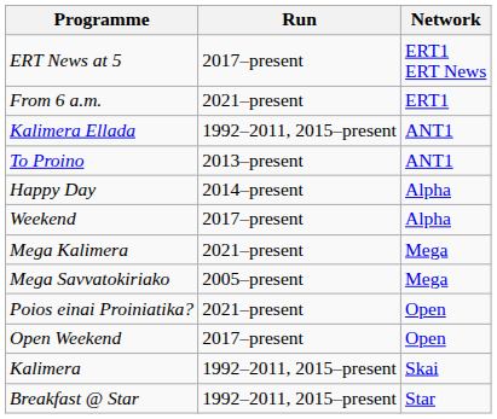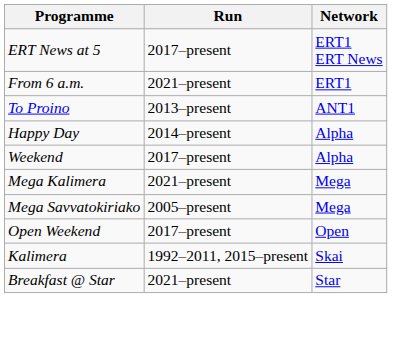 <table class="wikitable">
 <tr>
 <th>Programme</th>
 <th>Run</th>
 <th>Network</th>
 </tr>
 <tr>
 <td><em>ERT News at 5</em></td>
 <td>2017–present</td>
 <td><a href='#'>ERT1</a><br><a href='#'>ERT News</a></td>
 </tr>
 <tr>
 <td><em>From 6 a.m.</em></td>
 <td>2021–present</td>
 <td><a href='#'>ERT1</a></td>
-</tr>
-<tr>
-<td><em><a href='#'>Kalimera Ellada</a></em></td>
-<td>1992–2011, 2015–present</td>
-<td><a href='#'>ANT1</a></td>
 </tr>
 <tr>
 <td><em><a href='#'>To Proino</a></em></td>
 <td>2013–present</td>
 <td><a href='#'>ANT1</a></td>
 </tr>
 <tr>
 <td><em>Happy Day</em></td>
 <td>2014–present</td>
 <td><a href='#'>Alpha</a></td>
 </tr>
 <tr>
 <td><em>Weekend</em></td>
 <td>2017–present</td>
 <td><a href='#'>Alpha</a></td>
 </tr>
 <tr>
 <td><em>Mega Kalimera</em></td>
 <td>2021–present</td>
 <td><a href='#'>Mega</a></td>
 </tr>
 <tr>
 <td><em>Mega Savvatokiriako</em></td>
 <td>2005–present</td>
 <td><a href='#'>Mega</a></td>
 </tr>
 <tr>
-<td><em>Poios einai Proiniatika?</em></td>
-<td>2021–present</td>
-<td><a href='#'>Open</a></td>
-</tr>
-<tr>
 <td><em>Open Weekend</em></td>
 <td>2017–present</td>
 <td><a href='#'>Open</a></td>
 </tr>
 <tr>
 <td><em>Kalimera</em></td>
 <td>1992–2011, 2015–present</td>
 <td><a href='#'>Skai</a></td>
 </tr>
 <tr>
 <td><em>Breakfast @ Star</em></td>
-<td>1992–2011, 2015–present</td>
+<td>2021–present</td>
 <td><a href='#'>Star</a></td>
 </tr>
 </table>
